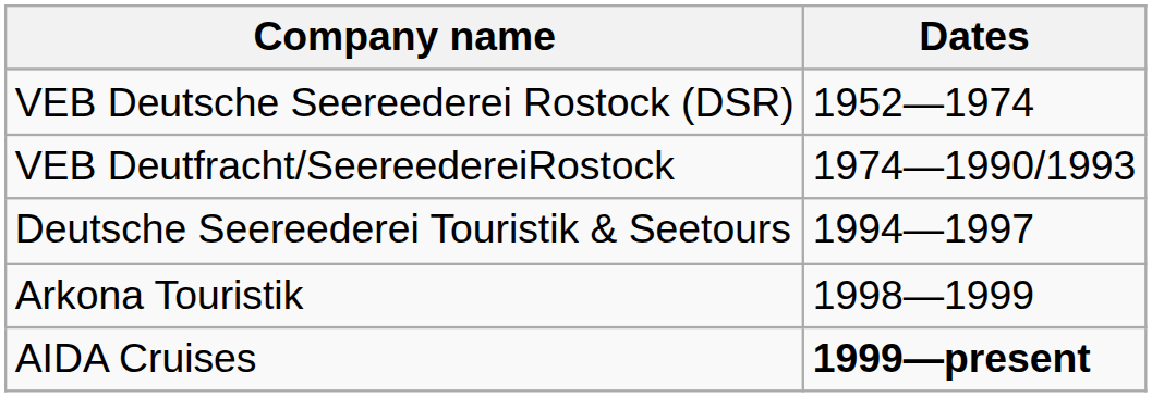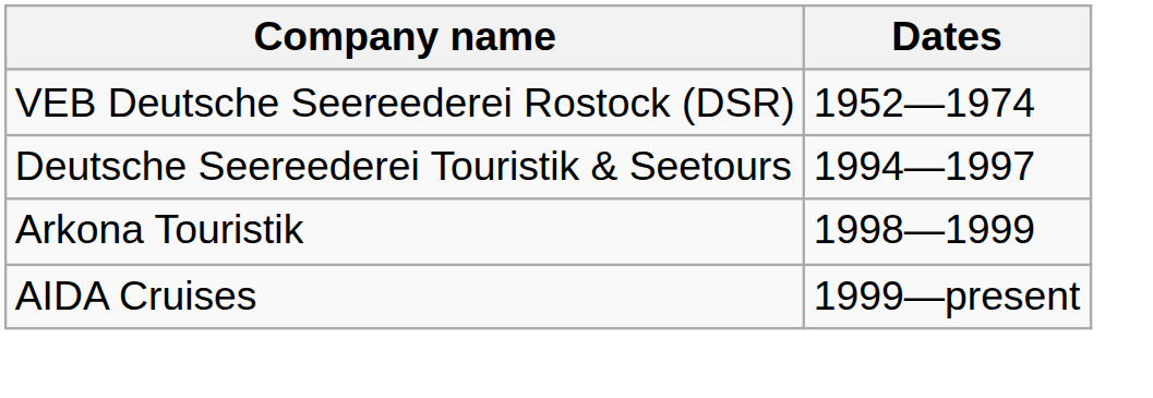 <table class="wikitable">
 <tr align=center>
 <th>Company name</th>
 <th>Dates</th>
 </tr>
 <tr>
 <td>VEB Deutsche Seereederei Rostock (DSR)</td>
 <td>1952—1974</td>
-</tr>
-<tr>
-<td>VEB Deutfracht/SeereedereiRostock</td>
-<td>1974—1990/1993</td>
 </tr>
 <tr>
 <td>Deutsche Seereederei Touristik & Seetours</td>
 <td>1994—1997</td>
 </tr>
 <tr>
 <td>Arkona Touristik</td>
 <td>1998—1999</td>
 </tr>
 <tr>
 <td>AIDA Cruises</td>
-<td><strong>1999—present</strong></td>
+<td>1999—present</td>
 </tr>
 </table>
